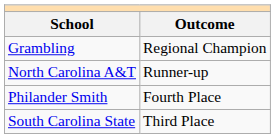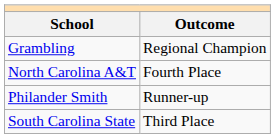 <table class="wikitable" style="float:left; margin-right:1em;">
 <tr>
 <th colspan="3" style="background:#ffdead;"></th>
 </tr>
 <tr>
 <th>School</th>
 <th>Outcome</th>
 </tr>
 <tr>
 <td><a href='#'>Grambling</a></td>
 <td>Regional Champion</td>
 </tr>
 <tr>
 <td><a href='#'>North Carolina A&T</a></td>
-<td>Runner-up</td>
+<td>Fourth Place</td>
 </tr>
 <tr>
 <td><a href='#'>Philander Smith</a></td>
-<td>Fourth Place</td>
+<td>Runner-up</td>
 </tr>
 <tr>
 <td><a href='#'>South Carolina State</a></td>
 <td>Third Place</td>
 </tr>
 </table>
